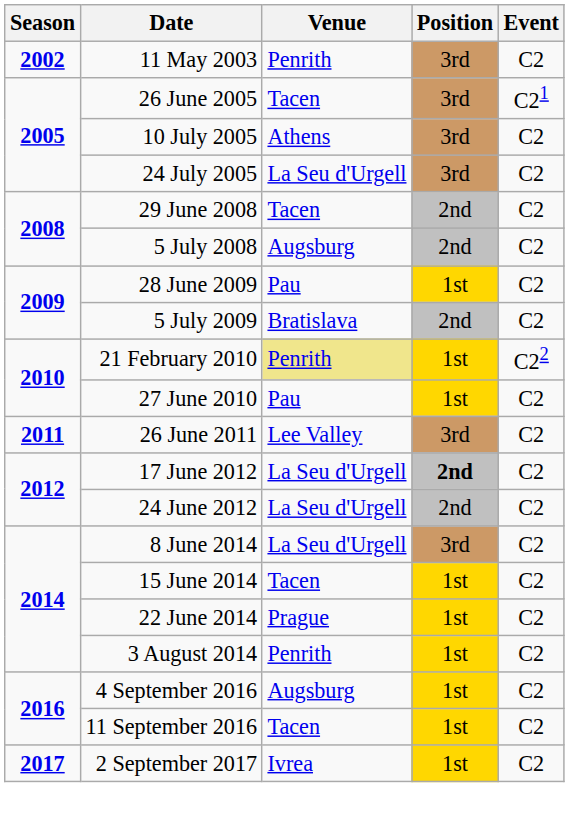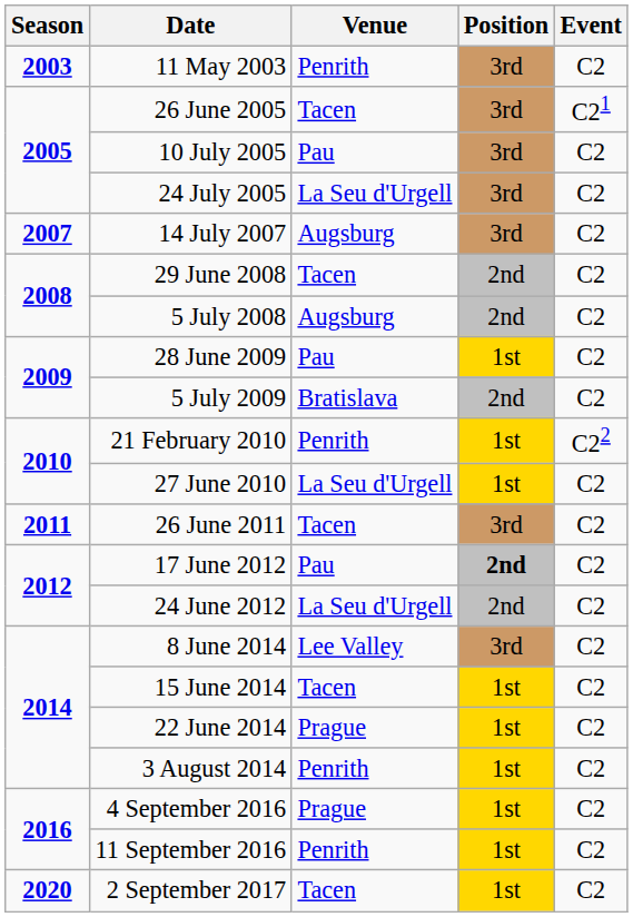 <table class="wikitable" style="text-align:center; font-size:95%;">
 <tr>
 <th>Season</th>
 <th>Date</th>
 <th>Venue</th>
 <th>Position</th>
 <th>Event</th>
 </tr>
 <tr>
-<td><strong><a href='#'>2002</a></strong></td>
+<td><strong><a href='#'>2003</a></strong></td>
 <td align=right>11 May 2003</td>
 <td align=left><a href='#'>Penrith</a></td>
 <td bgcolor=cc9966>3rd</td>
 <td>C2</td>
 </tr>
 <tr>
 <td rowspan=3><strong><a href='#'>2005</a></strong></td>
 <td align=right>26 June 2005</td>
 <td align=left><a href='#'>Tacen</a></td>
 <td bgcolor=cc9966>3rd</td>
 <td>C2<sup><a href='#'>1</a></sup></td>
 </tr>
 <tr>
 <td align=right>10 July 2005</td>
-<td align=left><a href='#'>Athens</a></td>
+<td align=left><a href='#'>Pau</a></td>
 <td bgcolor=cc9966>3rd</td>
 <td>C2</td>
 </tr>
 <tr>
 <td align=right>24 July 2005</td>
 <td align=left><a href='#'>La Seu d'Urgell</a></td>
+<td bgcolor=cc9966>3rd</td>
+<td>C2</td>
+</tr>
+<tr>
+<td><strong><a href='#'>2007</a></strong></td>
+<td align=right>14 July 2007</td>
+<td align=left><a href='#'>Augsburg</a></td>
 <td bgcolor=cc9966>3rd</td>
 <td>C2</td>
 </tr>
 <tr>
 <td rowspan=2><strong><a href='#'>2008</a></strong></td>
 <td align=right>29 June 2008</td>
 <td align=left><a href='#'>Tacen</a></td>
 <td bgcolor=silver>2nd</td>
 <td>C2</td>
 </tr>
 <tr>
 <td align=right>5 July 2008</td>
 <td align=left><a href='#'>Augsburg</a></td>
 <td bgcolor=silver>2nd</td>
 <td>C2</td>
 </tr>
 <tr>
 <td rowspan=2><strong><a href='#'>2009</a></strong></td>
 <td align=right>28 June 2009</td>
 <td align=left><a href='#'>Pau</a></td>
 <td bgcolor=gold>1st</td>
 <td>C2</td>
 </tr>
 <tr>
 <td align=right>5 July 2009</td>
 <td align=left><a href='#'>Bratislava</a></td>
 <td bgcolor=silver>2nd</td>
 <td>C2</td>
 </tr>
 <tr>
 <td rowspan=2><strong><a href='#'>2010</a></strong></td>
 <td align=right>21 February 2010</td>
-<td align=left style="background: khaki;"><a href='#'>Penrith</a></td>
+<td align=left><a href='#'>Penrith</a></td>
 <td bgcolor=gold>1st</td>
 <td>C2<sup><a href='#'>2</a></sup></td>
 </tr>
 <tr>
 <td align=right>27 June 2010</td>
-<td align=left><a href='#'>Pau</a></td>
+<td align=left><a href='#'>La Seu d'Urgell</a></td>
 <td bgcolor=gold>1st</td>
 <td>C2</td>
 </tr>
 <tr>
 <td><strong><a href='#'>2011</a></strong></td>
 <td align=right>26 June 2011</td>
-<td align=left><a href='#'>Lee Valley</a></td>
+<td align=left><a href='#'>Tacen</a></td>
 <td bgcolor=cc9966>3rd</td>
 <td>C2</td>
 </tr>
 <tr>
 <td rowspan=2><strong><a href='#'>2012</a></strong></td>
 <td align=right>17 June 2012</td>
-<td align=left><a href='#'>La Seu d'Urgell</a></td>
+<td align=left><a href='#'>Pau</a></td>
 <td bgcolor=silver><strong>2nd</strong></td>
 <td>C2</td>
 </tr>
 <tr>
 <td align=right>24 June 2012</td>
 <td align=left><a href='#'>La Seu d'Urgell</a></td>
 <td bgcolor=silver>2nd</td>
 <td>C2</td>
 </tr>
 <tr>
 <td rowspan=4><strong><a href='#'>2014</a></strong></td>
 <td align=right>8 June 2014</td>
-<td align=left><a href='#'>La Seu d'Urgell</a></td>
+<td align=left><a href='#'>Lee Valley</a></td>
 <td bgcolor=cc9966>3rd</td>
 <td>C2</td>
 </tr>
 <tr>
 <td align=right>15 June 2014</td>
 <td align=left><a href='#'>Tacen</a></td>
 <td bgcolor=gold>1st</td>
 <td>C2</td>
 </tr>
 <tr>
 <td align=right>22 June 2014</td>
 <td align=left><a href='#'>Prague</a></td>
 <td bgcolor=gold>1st</td>
 <td>C2</td>
 </tr>
 <tr>
 <td align=right>3 August 2014</td>
 <td align=left><a href='#'>Penrith</a></td>
 <td bgcolor=gold>1st</td>
 <td>C2</td>
 </tr>
 <tr>
 <td rowspan=2><strong><a href='#'>2016</a></strong></td>
 <td align=right>4 September 2016</td>
-<td align=left><a href='#'>Augsburg</a></td>
+<td align=left><a href='#'>Prague</a></td>
 <td bgcolor=gold>1st</td>
 <td>C2</td>
 </tr>
 <tr>
 <td align=right>11 September 2016</td>
+<td align=left><a href='#'>Penrith</a></td>
+<td bgcolor=gold>1st</td>
+<td>C2</td>
+</tr>
+<tr>
+<td><strong><a href='#'>2020</a></strong></td>
+<td align=right>2 September 2017</td>
 <td align=left><a href='#'>Tacen</a></td>
 <td bgcolor=gold>1st</td>
 <td>C2</td>
 </tr>
-<tr>
-<td><strong><a href='#'>2017</a></strong></td>
-<td align=right>2 September 2017</td>
-<td align=left><a href='#'>Ivrea</a></td>
-<td bgcolor=gold>1st</td>
-<td>C2</td>
-</tr>
 </table>
